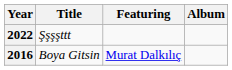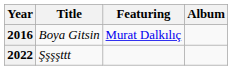 <table class="wikitable plainrowheaders sortable">
 <tr>
 <th scope="col">Year</th>
 <th scope="col">Title</th>
 <th scope="col">Featuring</th>
 <th scope="col">Album</th>
 </tr>
 <tr>
+<th scope="row">2016</th>
+<td><em>Boya Gitsin</em></td>
+<td><a href='#'>Murat Dalkılıç</a></td>
+<td></td>
+</tr>
+<tr>
 <th scope="row">2022</th>
 <td><em>Şşşşttt</em></td>
 <td></td>
 <td></td>
 </tr>
-<tr>
-<th scope="row">2016</th>
-<td><em>Boya Gitsin</em></td>
-<td><a href='#'>Murat Dalkılıç</a></td>
-<td></td>
-</tr>
 </table>
